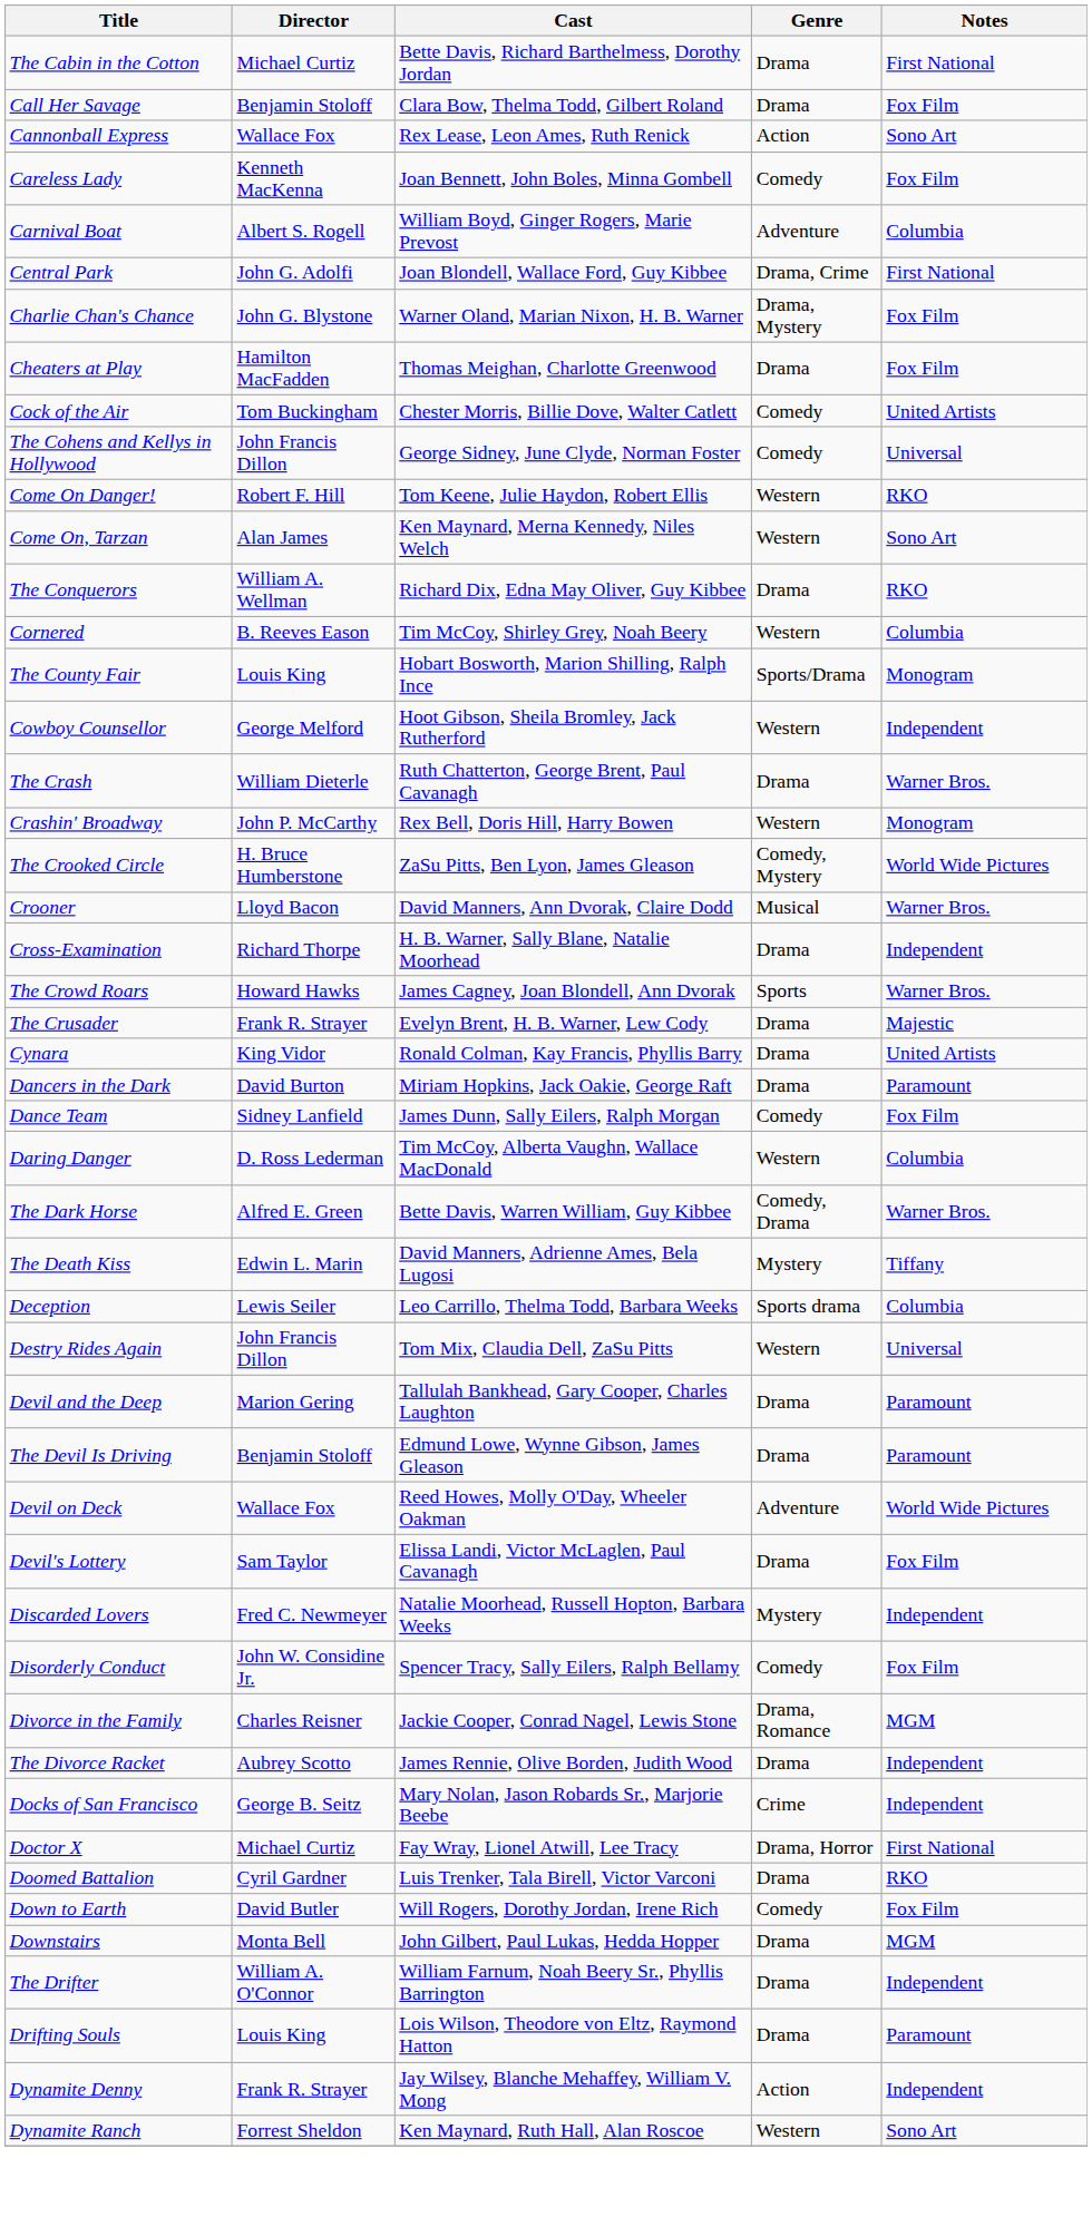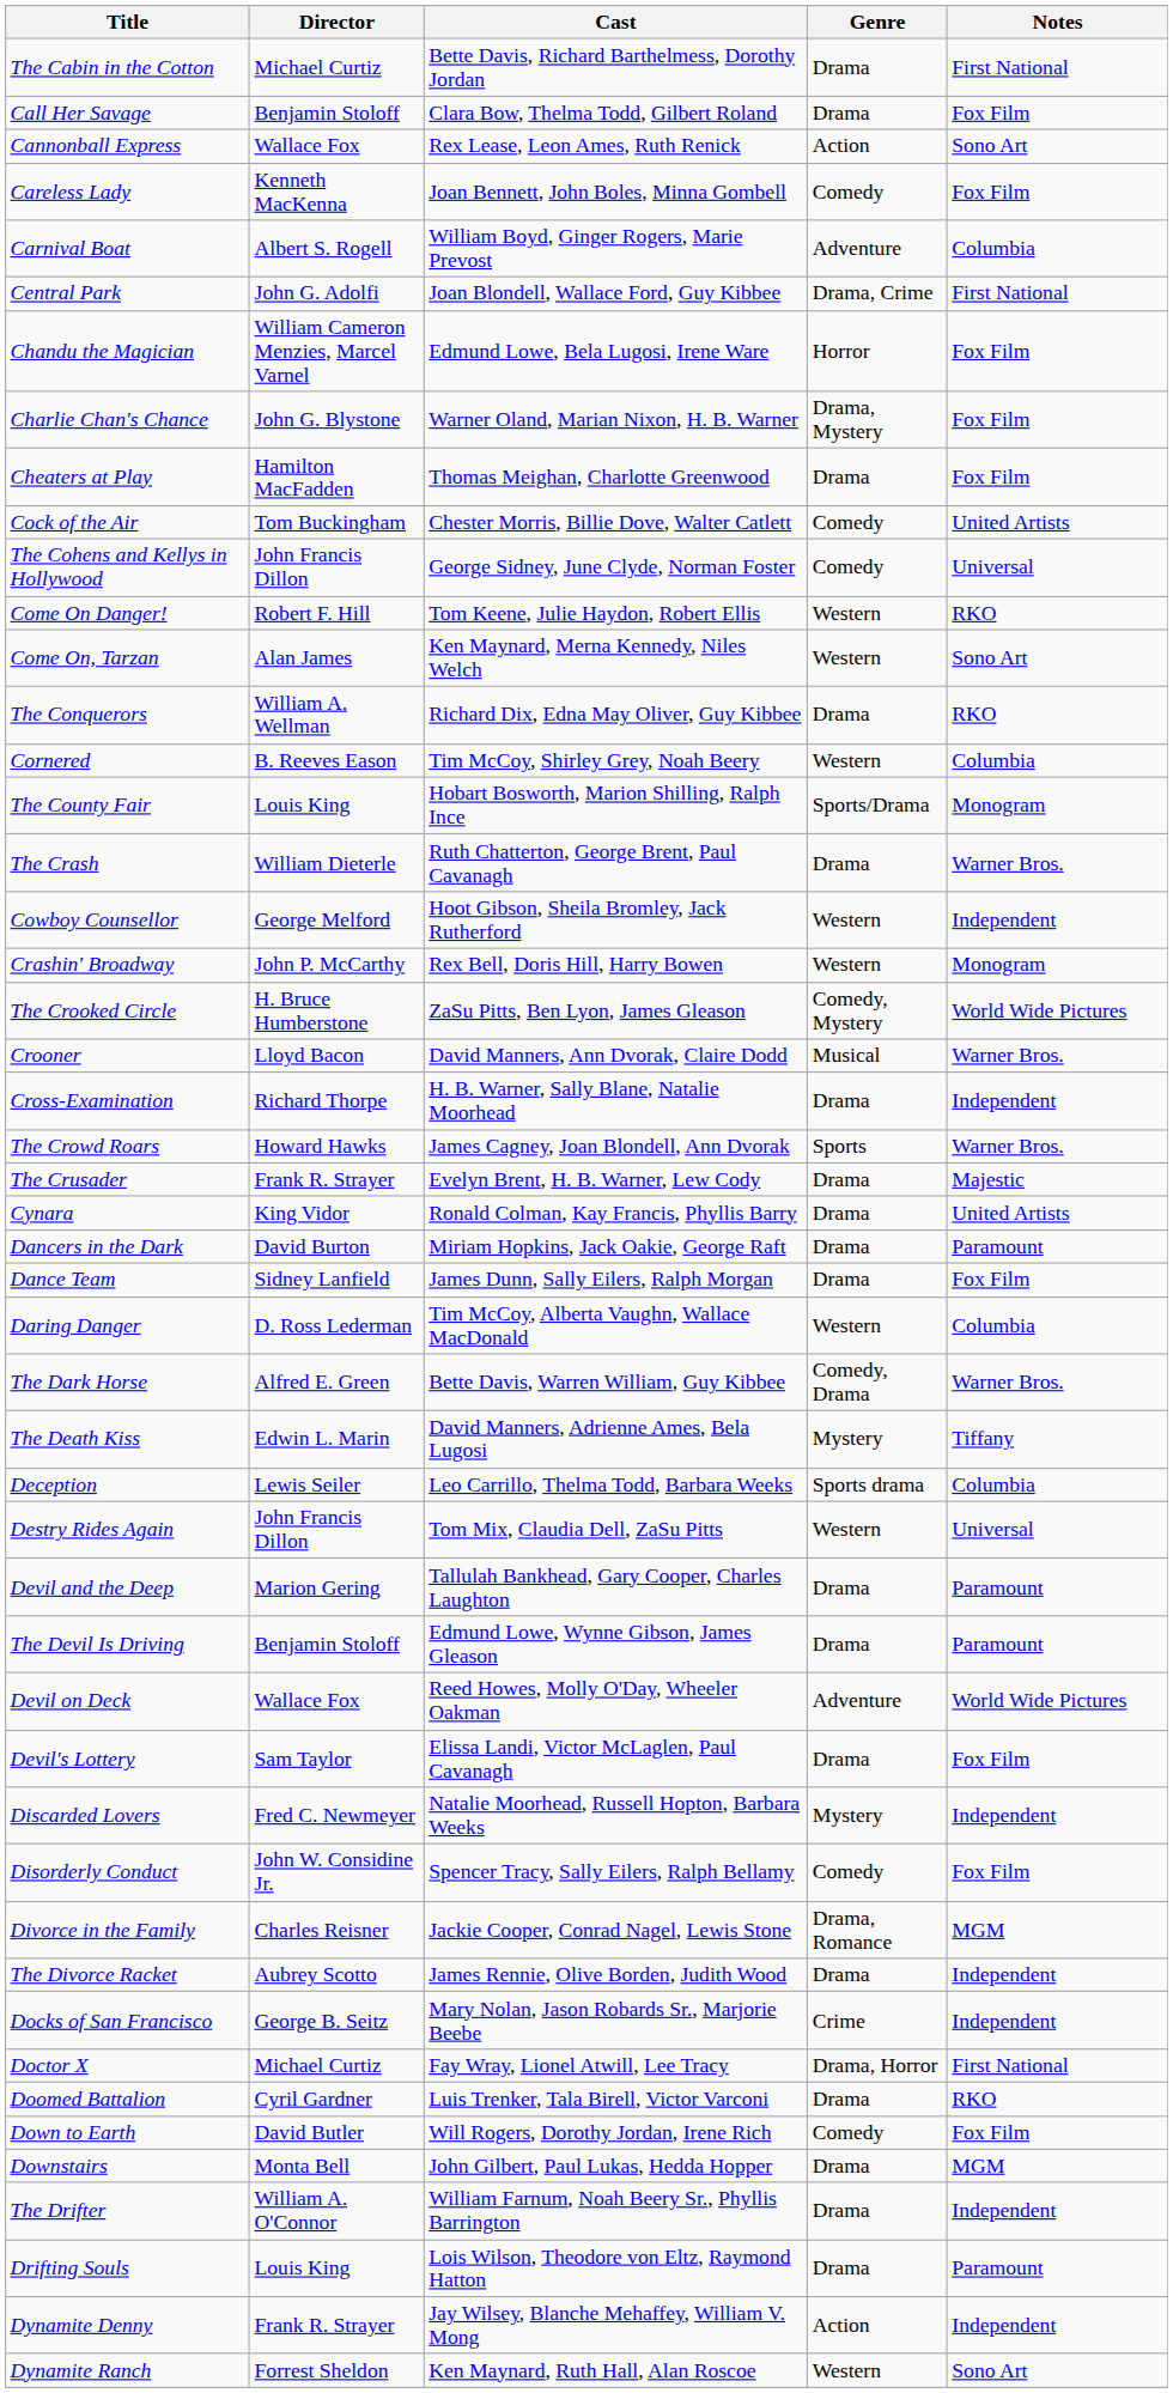 <table class="wikitable" style="width:100%;">
 <tr>
 <th style="width:21%;">Title</th>
 <th style="width:15%;">Director</th>
 <th style="width:33%;">Cast</th>
 <th style="width:12%;">Genre</th>
 <th style="width:19%;">Notes</th>
 </tr>
 <tr>
 <td><em><a href='#'>The Cabin in the Cotton</a></em></td>
 <td><a href='#'>Michael Curtiz</a></td>
 <td><a href='#'>Bette Davis</a>, <a href='#'>Richard Barthelmess</a>, <a href='#'>Dorothy Jordan</a></td>
 <td>Drama</td>
 <td><a href='#'>First National</a></td>
 </tr>
 <tr>
 <td><em><a href='#'>Call Her Savage</a></em></td>
 <td><a href='#'>Benjamin Stoloff</a></td>
 <td><a href='#'>Clara Bow</a>, <a href='#'>Thelma Todd</a>, <a href='#'>Gilbert Roland</a></td>
 <td>Drama</td>
 <td><a href='#'>Fox Film</a></td>
 </tr>
 <tr>
 <td><em><a href='#'>Cannonball Express</a></em></td>
 <td><a href='#'>Wallace Fox</a></td>
 <td><a href='#'>Rex Lease</a>, <a href='#'>Leon Ames</a>, <a href='#'>Ruth Renick</a></td>
 <td>Action</td>
 <td><a href='#'>Sono Art</a></td>
 </tr>
 <tr>
 <td><em><a href='#'>Careless Lady</a></em></td>
 <td><a href='#'>Kenneth MacKenna</a></td>
 <td><a href='#'>Joan Bennett</a>, <a href='#'>John Boles</a>, <a href='#'>Minna Gombell</a></td>
 <td>Comedy</td>
 <td><a href='#'>Fox Film</a></td>
 </tr>
 <tr>
 <td><em><a href='#'>Carnival Boat</a></em></td>
 <td><a href='#'>Albert S. Rogell</a></td>
 <td><a href='#'>William Boyd</a>, <a href='#'>Ginger Rogers</a>, <a href='#'>Marie Prevost</a></td>
 <td>Adventure</td>
 <td><a href='#'>Columbia</a></td>
 </tr>
 <tr>
 <td><em><a href='#'>Central Park</a></em></td>
 <td><a href='#'>John G. Adolfi</a></td>
 <td><a href='#'>Joan Blondell</a>, <a href='#'>Wallace Ford</a>, <a href='#'>Guy Kibbee</a></td>
 <td>Drama, Crime</td>
 <td><a href='#'>First National</a></td>
+</tr>
+<tr>
+<td><em><a href='#'>Chandu the Magician</a></em></td>
+<td><a href='#'>William Cameron Menzies</a>, <a href='#'>Marcel Varnel</a></td>
+<td><a href='#'>Edmund Lowe</a>, <a href='#'>Bela Lugosi</a>, <a href='#'>Irene Ware</a></td>
+<td>Horror</td>
+<td><a href='#'>Fox Film</a></td>
 </tr>
 <tr>
 <td><em><a href='#'>Charlie Chan's Chance</a></em></td>
 <td><a href='#'>John G. Blystone</a></td>
 <td><a href='#'>Warner Oland</a>, <a href='#'>Marian Nixon</a>, <a href='#'>H. B. Warner</a></td>
 <td>Drama, Mystery</td>
 <td><a href='#'>Fox Film</a></td>
 </tr>
 <tr>
 <td><em><a href='#'>Cheaters at Play</a></em></td>
 <td><a href='#'>Hamilton MacFadden</a></td>
 <td><a href='#'>Thomas Meighan</a>, <a href='#'>Charlotte Greenwood</a></td>
 <td>Drama</td>
 <td><a href='#'>Fox Film</a></td>
 </tr>
 <tr>
 <td><em><a href='#'>Cock of the Air</a></em></td>
 <td><a href='#'>Tom Buckingham</a></td>
 <td><a href='#'>Chester Morris</a>, <a href='#'>Billie Dove</a>, <a href='#'>Walter Catlett</a></td>
 <td>Comedy</td>
 <td><a href='#'>United Artists</a></td>
 </tr>
 <tr>
 <td><em><a href='#'>The Cohens and Kellys in Hollywood</a></em></td>
 <td><a href='#'>John Francis Dillon</a></td>
 <td><a href='#'>George Sidney</a>, <a href='#'>June Clyde</a>, <a href='#'>Norman Foster</a></td>
 <td>Comedy</td>
 <td><a href='#'>Universal</a></td>
 </tr>
 <tr>
 <td><em><a href='#'>Come On Danger!</a></em></td>
 <td><a href='#'>Robert F. Hill</a></td>
 <td><a href='#'>Tom Keene</a>, <a href='#'>Julie Haydon</a>, <a href='#'>Robert Ellis</a></td>
 <td>Western</td>
 <td><a href='#'>RKO</a></td>
 </tr>
 <tr>
 <td><em><a href='#'>Come On, Tarzan</a></em></td>
 <td><a href='#'>Alan James</a></td>
 <td><a href='#'>Ken Maynard</a>, <a href='#'>Merna Kennedy</a>, <a href='#'>Niles Welch</a></td>
 <td>Western</td>
 <td><a href='#'>Sono Art</a></td>
 </tr>
 <tr>
 <td><em><a href='#'>The Conquerors</a></em></td>
 <td><a href='#'>William A. Wellman</a></td>
 <td><a href='#'>Richard Dix</a>, <a href='#'>Edna May Oliver</a>, <a href='#'>Guy Kibbee</a></td>
 <td>Drama</td>
 <td><a href='#'>RKO</a></td>
 </tr>
 <tr>
 <td><em><a href='#'>Cornered</a></em></td>
 <td><a href='#'>B. Reeves Eason</a></td>
 <td><a href='#'>Tim McCoy</a>, <a href='#'>Shirley Grey</a>, <a href='#'>Noah Beery</a></td>
 <td>Western</td>
 <td><a href='#'>Columbia</a></td>
 </tr>
 <tr>
 <td><em><a href='#'>The County Fair</a></em></td>
 <td><a href='#'>Louis King</a></td>
 <td><a href='#'>Hobart Bosworth</a>, <a href='#'>Marion Shilling</a>, <a href='#'>Ralph Ince</a></td>
 <td>Sports/Drama</td>
 <td><a href='#'>Monogram</a></td>
 </tr>
 <tr>
+<td><em><a href='#'>The Crash</a></em></td>
+<td><a href='#'>William Dieterle</a></td>
+<td><a href='#'>Ruth Chatterton</a>, <a href='#'>George Brent</a>, <a href='#'>Paul Cavanagh</a></td>
+<td>Drama</td>
+<td><a href='#'>Warner Bros.</a></td>
+</tr>
+<tr>
 <td><em><a href='#'>Cowboy Counsellor</a></em></td>
 <td><a href='#'>George Melford</a></td>
 <td><a href='#'>Hoot Gibson</a>, <a href='#'>Sheila Bromley</a>, <a href='#'>Jack Rutherford</a></td>
 <td>Western</td>
 <td><a href='#'>Independent</a></td>
-</tr>
-<tr>
-<td><em><a href='#'>The Crash</a></em></td>
-<td><a href='#'>William Dieterle</a></td>
-<td><a href='#'>Ruth Chatterton</a>, <a href='#'>George Brent</a>, <a href='#'>Paul Cavanagh</a></td>
-<td>Drama</td>
-<td><a href='#'>Warner Bros.</a></td>
 </tr>
 <tr>
 <td><em><a href='#'>Crashin' Broadway</a></em></td>
 <td><a href='#'>John P. McCarthy</a></td>
 <td><a href='#'>Rex Bell</a>, <a href='#'>Doris Hill</a>, <a href='#'>Harry Bowen</a></td>
 <td>Western</td>
 <td><a href='#'>Monogram</a></td>
 </tr>
 <tr>
 <td><em><a href='#'>The Crooked Circle</a></em></td>
 <td><a href='#'>H. Bruce Humberstone</a></td>
 <td><a href='#'>ZaSu Pitts</a>, <a href='#'>Ben Lyon</a>, <a href='#'>James Gleason</a></td>
 <td>Comedy, Mystery</td>
 <td><a href='#'>World Wide Pictures</a></td>
 </tr>
 <tr>
 <td><em><a href='#'>Crooner</a></em></td>
 <td><a href='#'>Lloyd Bacon</a></td>
 <td><a href='#'>David Manners</a>, <a href='#'>Ann Dvorak</a>, <a href='#'>Claire Dodd</a></td>
 <td>Musical</td>
 <td><a href='#'>Warner Bros.</a></td>
 </tr>
 <tr>
 <td><em><a href='#'>Cross-Examination</a></em></td>
 <td><a href='#'>Richard Thorpe</a></td>
 <td><a href='#'>H. B. Warner</a>, <a href='#'>Sally Blane</a>, <a href='#'>Natalie Moorhead</a></td>
 <td>Drama</td>
 <td><a href='#'>Independent</a></td>
 </tr>
 <tr>
 <td><em><a href='#'>The Crowd Roars</a></em></td>
 <td><a href='#'>Howard Hawks</a></td>
 <td><a href='#'>James Cagney</a>, <a href='#'>Joan Blondell</a>, <a href='#'>Ann Dvorak</a></td>
 <td>Sports</td>
 <td><a href='#'>Warner Bros.</a></td>
 </tr>
 <tr>
 <td><em><a href='#'>The Crusader</a></em></td>
 <td><a href='#'>Frank R. Strayer</a></td>
 <td><a href='#'>Evelyn Brent</a>, <a href='#'>H. B. Warner</a>, <a href='#'>Lew Cody</a></td>
 <td>Drama</td>
 <td><a href='#'>Majestic</a></td>
 </tr>
 <tr>
 <td><em><a href='#'>Cynara</a></em></td>
 <td><a href='#'>King Vidor</a></td>
 <td><a href='#'>Ronald Colman</a>, <a href='#'>Kay Francis</a>, <a href='#'>Phyllis Barry</a></td>
 <td>Drama</td>
 <td><a href='#'>United Artists</a></td>
 </tr>
 <tr>
 <td><em><a href='#'>Dancers in the Dark</a></em></td>
 <td><a href='#'>David Burton</a></td>
 <td><a href='#'>Miriam Hopkins</a>, <a href='#'>Jack Oakie</a>, <a href='#'>George Raft</a></td>
 <td>Drama</td>
 <td><a href='#'>Paramount</a></td>
 </tr>
 <tr>
 <td><em><a href='#'>Dance Team</a></em></td>
 <td><a href='#'>Sidney Lanfield</a></td>
 <td><a href='#'>James Dunn</a>, <a href='#'>Sally Eilers</a>, <a href='#'>Ralph Morgan</a></td>
-<td>Comedy</td>
+<td>Drama</td>
 <td><a href='#'>Fox Film</a></td>
 </tr>
 <tr>
 <td><em><a href='#'>Daring Danger</a></em></td>
 <td><a href='#'>D. Ross Lederman</a></td>
 <td><a href='#'>Tim McCoy</a>, <a href='#'>Alberta Vaughn</a>, <a href='#'>Wallace MacDonald</a></td>
 <td>Western</td>
 <td><a href='#'>Columbia</a></td>
 </tr>
 <tr>
 <td><em><a href='#'>The Dark Horse</a></em></td>
 <td><a href='#'>Alfred E. Green</a></td>
 <td><a href='#'>Bette Davis</a>, <a href='#'>Warren William</a>, <a href='#'>Guy Kibbee</a></td>
 <td>Comedy, Drama</td>
 <td><a href='#'>Warner Bros.</a></td>
 </tr>
 <tr>
 <td><em><a href='#'>The Death Kiss</a></em></td>
 <td><a href='#'>Edwin L. Marin</a></td>
 <td><a href='#'>David Manners</a>, <a href='#'>Adrienne Ames</a>, <a href='#'>Bela Lugosi</a></td>
 <td>Mystery</td>
 <td><a href='#'>Tiffany</a></td>
 </tr>
 <tr>
 <td><em><a href='#'>Deception</a></em></td>
 <td><a href='#'>Lewis Seiler</a></td>
 <td><a href='#'>Leo Carrillo</a>, <a href='#'>Thelma Todd</a>, <a href='#'>Barbara Weeks</a></td>
 <td>Sports drama</td>
 <td><a href='#'>Columbia</a></td>
 </tr>
 <tr>
 <td><em><a href='#'>Destry Rides Again</a></em></td>
 <td><a href='#'>John Francis Dillon</a></td>
 <td><a href='#'>Tom Mix</a>, <a href='#'>Claudia Dell</a>, <a href='#'>ZaSu Pitts</a></td>
 <td>Western</td>
 <td><a href='#'>Universal</a></td>
 </tr>
 <tr>
 <td><em><a href='#'>Devil and the Deep</a></em></td>
 <td><a href='#'>Marion Gering</a></td>
 <td><a href='#'>Tallulah Bankhead</a>, <a href='#'>Gary Cooper</a>, <a href='#'>Charles Laughton</a></td>
 <td>Drama</td>
 <td><a href='#'>Paramount</a></td>
 </tr>
 <tr>
 <td><em><a href='#'>The Devil Is Driving</a></em></td>
 <td><a href='#'>Benjamin Stoloff</a></td>
 <td><a href='#'>Edmund Lowe</a>, <a href='#'>Wynne Gibson</a>, <a href='#'>James Gleason</a></td>
 <td>Drama</td>
 <td><a href='#'>Paramount</a></td>
 </tr>
 <tr>
 <td><em><a href='#'>Devil on Deck</a></em></td>
 <td><a href='#'>Wallace Fox</a></td>
 <td><a href='#'>Reed Howes</a>, <a href='#'>Molly O'Day</a>, <a href='#'>Wheeler Oakman</a></td>
 <td>Adventure</td>
 <td><a href='#'>World Wide Pictures</a></td>
 </tr>
 <tr>
 <td><em><a href='#'>Devil's Lottery</a></em></td>
 <td><a href='#'>Sam Taylor</a></td>
 <td><a href='#'>Elissa Landi</a>, <a href='#'>Victor McLaglen</a>, <a href='#'>Paul Cavanagh</a></td>
 <td>Drama</td>
 <td><a href='#'>Fox Film</a></td>
 </tr>
 <tr>
 <td><em><a href='#'>Discarded Lovers</a></em></td>
 <td><a href='#'>Fred C. Newmeyer</a></td>
 <td><a href='#'>Natalie Moorhead</a>, <a href='#'>Russell Hopton</a>, <a href='#'>Barbara Weeks</a></td>
 <td>Mystery</td>
 <td><a href='#'>Independent</a></td>
 </tr>
 <tr>
 <td><em><a href='#'>Disorderly Conduct</a></em></td>
 <td><a href='#'>John W. Considine Jr.</a></td>
 <td><a href='#'>Spencer Tracy</a>, <a href='#'>Sally Eilers</a>, <a href='#'>Ralph Bellamy</a></td>
 <td>Comedy</td>
 <td><a href='#'>Fox Film</a></td>
 </tr>
 <tr>
 <td><em><a href='#'>Divorce in the Family</a></em></td>
 <td><a href='#'>Charles Reisner</a></td>
 <td><a href='#'>Jackie Cooper</a>, <a href='#'>Conrad Nagel</a>, <a href='#'>Lewis Stone</a></td>
 <td>Drama, Romance</td>
 <td><a href='#'>MGM</a></td>
 </tr>
 <tr>
 <td><em><a href='#'>The Divorce Racket</a></em></td>
 <td><a href='#'>Aubrey Scotto</a></td>
 <td><a href='#'>James Rennie</a>, <a href='#'>Olive Borden</a>, <a href='#'>Judith Wood</a></td>
 <td>Drama</td>
 <td><a href='#'>Independent</a></td>
 </tr>
 <tr>
 <td><em><a href='#'>Docks of San Francisco</a></em></td>
 <td><a href='#'>George B. Seitz</a></td>
 <td><a href='#'>Mary Nolan</a>, <a href='#'>Jason Robards Sr.</a>, <a href='#'>Marjorie Beebe</a></td>
 <td>Crime</td>
 <td><a href='#'>Independent</a></td>
 </tr>
 <tr>
 <td><em><a href='#'>Doctor X</a></em></td>
 <td><a href='#'>Michael Curtiz</a></td>
 <td><a href='#'>Fay Wray</a>, <a href='#'>Lionel Atwill</a>, <a href='#'>Lee Tracy</a></td>
 <td>Drama, Horror</td>
 <td><a href='#'>First National</a></td>
 </tr>
 <tr>
 <td><em><a href='#'>Doomed Battalion</a></em></td>
 <td><a href='#'>Cyril Gardner</a></td>
 <td><a href='#'>Luis Trenker</a>, <a href='#'>Tala Birell</a>, <a href='#'>Victor Varconi</a></td>
 <td>Drama</td>
 <td><a href='#'>RKO</a></td>
 </tr>
 <tr>
 <td><em><a href='#'>Down to Earth</a></em></td>
 <td><a href='#'>David Butler</a></td>
 <td><a href='#'>Will Rogers</a>, <a href='#'>Dorothy Jordan</a>, <a href='#'>Irene Rich</a></td>
 <td>Comedy</td>
 <td><a href='#'>Fox Film</a></td>
 </tr>
 <tr>
 <td><em><a href='#'>Downstairs</a></em></td>
 <td><a href='#'>Monta Bell</a></td>
 <td><a href='#'>John Gilbert</a>, <a href='#'>Paul Lukas</a>, <a href='#'>Hedda Hopper</a></td>
 <td>Drama</td>
 <td><a href='#'>MGM</a></td>
 </tr>
 <tr>
 <td><em><a href='#'>The Drifter</a></em></td>
 <td><a href='#'>William A. O'Connor</a></td>
 <td><a href='#'>William Farnum</a>, <a href='#'>Noah Beery Sr.</a>, <a href='#'>Phyllis Barrington</a></td>
 <td>Drama</td>
 <td><a href='#'>Independent</a></td>
 </tr>
 <tr>
 <td><em><a href='#'>Drifting Souls</a></em></td>
 <td><a href='#'>Louis King</a></td>
 <td><a href='#'>Lois Wilson</a>, <a href='#'>Theodore von Eltz</a>, <a href='#'>Raymond Hatton</a></td>
 <td>Drama</td>
 <td><a href='#'>Paramount</a></td>
 </tr>
 <tr>
 <td><em><a href='#'>Dynamite Denny</a></em></td>
 <td><a href='#'>Frank R. Strayer</a></td>
 <td><a href='#'>Jay Wilsey</a>, <a href='#'>Blanche Mehaffey</a>, <a href='#'>William V. Mong</a></td>
 <td>Action</td>
 <td><a href='#'>Independent</a></td>
 </tr>
 <tr>
 <td><em><a href='#'>Dynamite Ranch</a></em></td>
 <td><a href='#'>Forrest Sheldon</a></td>
 <td><a href='#'>Ken Maynard</a>, <a href='#'>Ruth Hall</a>, <a href='#'>Alan Roscoe</a></td>
 <td>Western</td>
 <td><a href='#'>Sono Art</a></td>
 </tr>
 <tr>
 </tr>
 </table>
